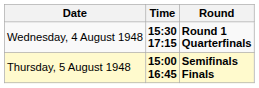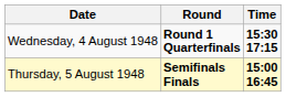 <table class="wikitable">
 <tr>
 <th>Date</th>
+<th>Round</th>
 <th>Time</th>
-<th>Round</th>
 </tr>
 <tr>
 <td>Wednesday, 4 August 1948</td>
+<td><strong>Round 1<br>Quarterfinals</strong></td>
 <td><strong>15:30<br>17:15</strong></td>
-<td><strong>Round 1<br>Quarterfinals</strong></td>
 </tr>
 <tr>
 <td style=background:lemonchiffon>Thursday, 5 August 1948</td>
+<td style=background:lemonchiffon><strong>Semifinals<br>Finals</strong></td>
 <td style=background:lemonchiffon><strong>15:00<br>16:45</strong></td>
-<td style=background:lemonchiffon><strong>Semifinals<br>Finals</strong></td>
 </tr>
 </table>
